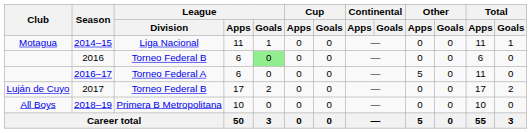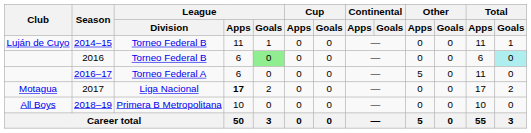 <table class="wikitable" style="text-align:center">
 <tr>
 <th rowspan="2">Club</th>
 <th rowspan="2">Season</th>
 <th colspan="3">League</th>
 <th colspan="2">Cup</th>
 <th colspan="2">Continental</th>
 <th colspan="2">Other</th>
 <th colspan="2">Total</th>
 </tr>
 <tr>
 <th>Division</th>
 <th>Apps</th>
 <th>Goals</th>
 <th>Apps</th>
 <th>Goals</th>
 <th>Apps</th>
 <th>Goals</th>
 <th>Apps</th>
 <th>Goals</th>
 <th>Apps</th>
 <th>Goals</th>
 </tr>
 <tr>
-<td rowspan="1"><a href='#'>Motagua</a></td>
+<td rowspan="1"><a href='#'>Luján de Cuyo</a></td>
 <td><a href='#'>2014–15</a></td>
-<td rowspan="1"><a href='#'>Liga Nacional</a></td>
+<td rowspan="1"><a href='#'>Torneo Federal B</a></td>
 <td>11</td>
 <td>1</td>
 <td>0</td>
 <td>0</td>
 <td colspan="2">—</td>
 <td>0</td>
 <td>0</td>
 <td>11</td>
 <td>1</td>
 </tr>
 <tr>
 <td rowspan="1"></td>
 <td>2016</td>
 <td rowspan="1"><a href='#'>Torneo Federal B</a></td>
 <td>6</td>
 <td style="background: lightgreen;">0</td>
 <td>0</td>
 <td>0</td>
 <td colspan="2">—</td>
 <td>0</td>
 <td>0</td>
 <td>6</td>
-<td>0</td>
+<td style="background: paleturquoise;">0</td>
 </tr>
 <tr>
 <td rowspan="1"></td>
 <td><a href='#'>2016–17</a></td>
 <td rowspan="1"><a href='#'>Torneo Federal A</a></td>
 <td>6</td>
 <td>0</td>
 <td>0</td>
 <td>0</td>
 <td colspan="2">—</td>
 <td>5</td>
 <td>0</td>
 <td>11</td>
 <td>0</td>
 </tr>
 <tr>
-<td rowspan="1"><a href='#'>Luján de Cuyo</a></td>
+<td rowspan="1"><a href='#'>Motagua</a></td>
 <td>2017</td>
-<td rowspan="1"><a href='#'>Torneo Federal B</a></td>
-<td>17</td>
+<td rowspan="1"><a href='#'>Liga Nacional</a></td>
+<td><strong>17</strong></td>
 <td>2</td>
 <td>0</td>
 <td>0</td>
 <td colspan="2">—</td>
 <td>0</td>
 <td>0</td>
 <td>17</td>
 <td>2</td>
 </tr>
 <tr>
 <td rowspan="1"><a href='#'>All Boys</a></td>
 <td><a href='#'>2018–19</a></td>
 <td rowspan="1"><a href='#'>Primera B Metropolitana</a></td>
 <td>10</td>
 <td>0</td>
 <td>0</td>
 <td>0</td>
 <td colspan="2">—</td>
 <td>0</td>
 <td>0</td>
 <td>10</td>
 <td>0</td>
 </tr>
 <tr>
 <th colspan="3">Career total</th>
 <th>50</th>
 <th>3</th>
 <th>0</th>
 <th>0</th>
 <th colspan="2">—</th>
 <th>5</th>
 <th>0</th>
 <th>55</th>
 <th>3</th>
 </tr>
 </table>
